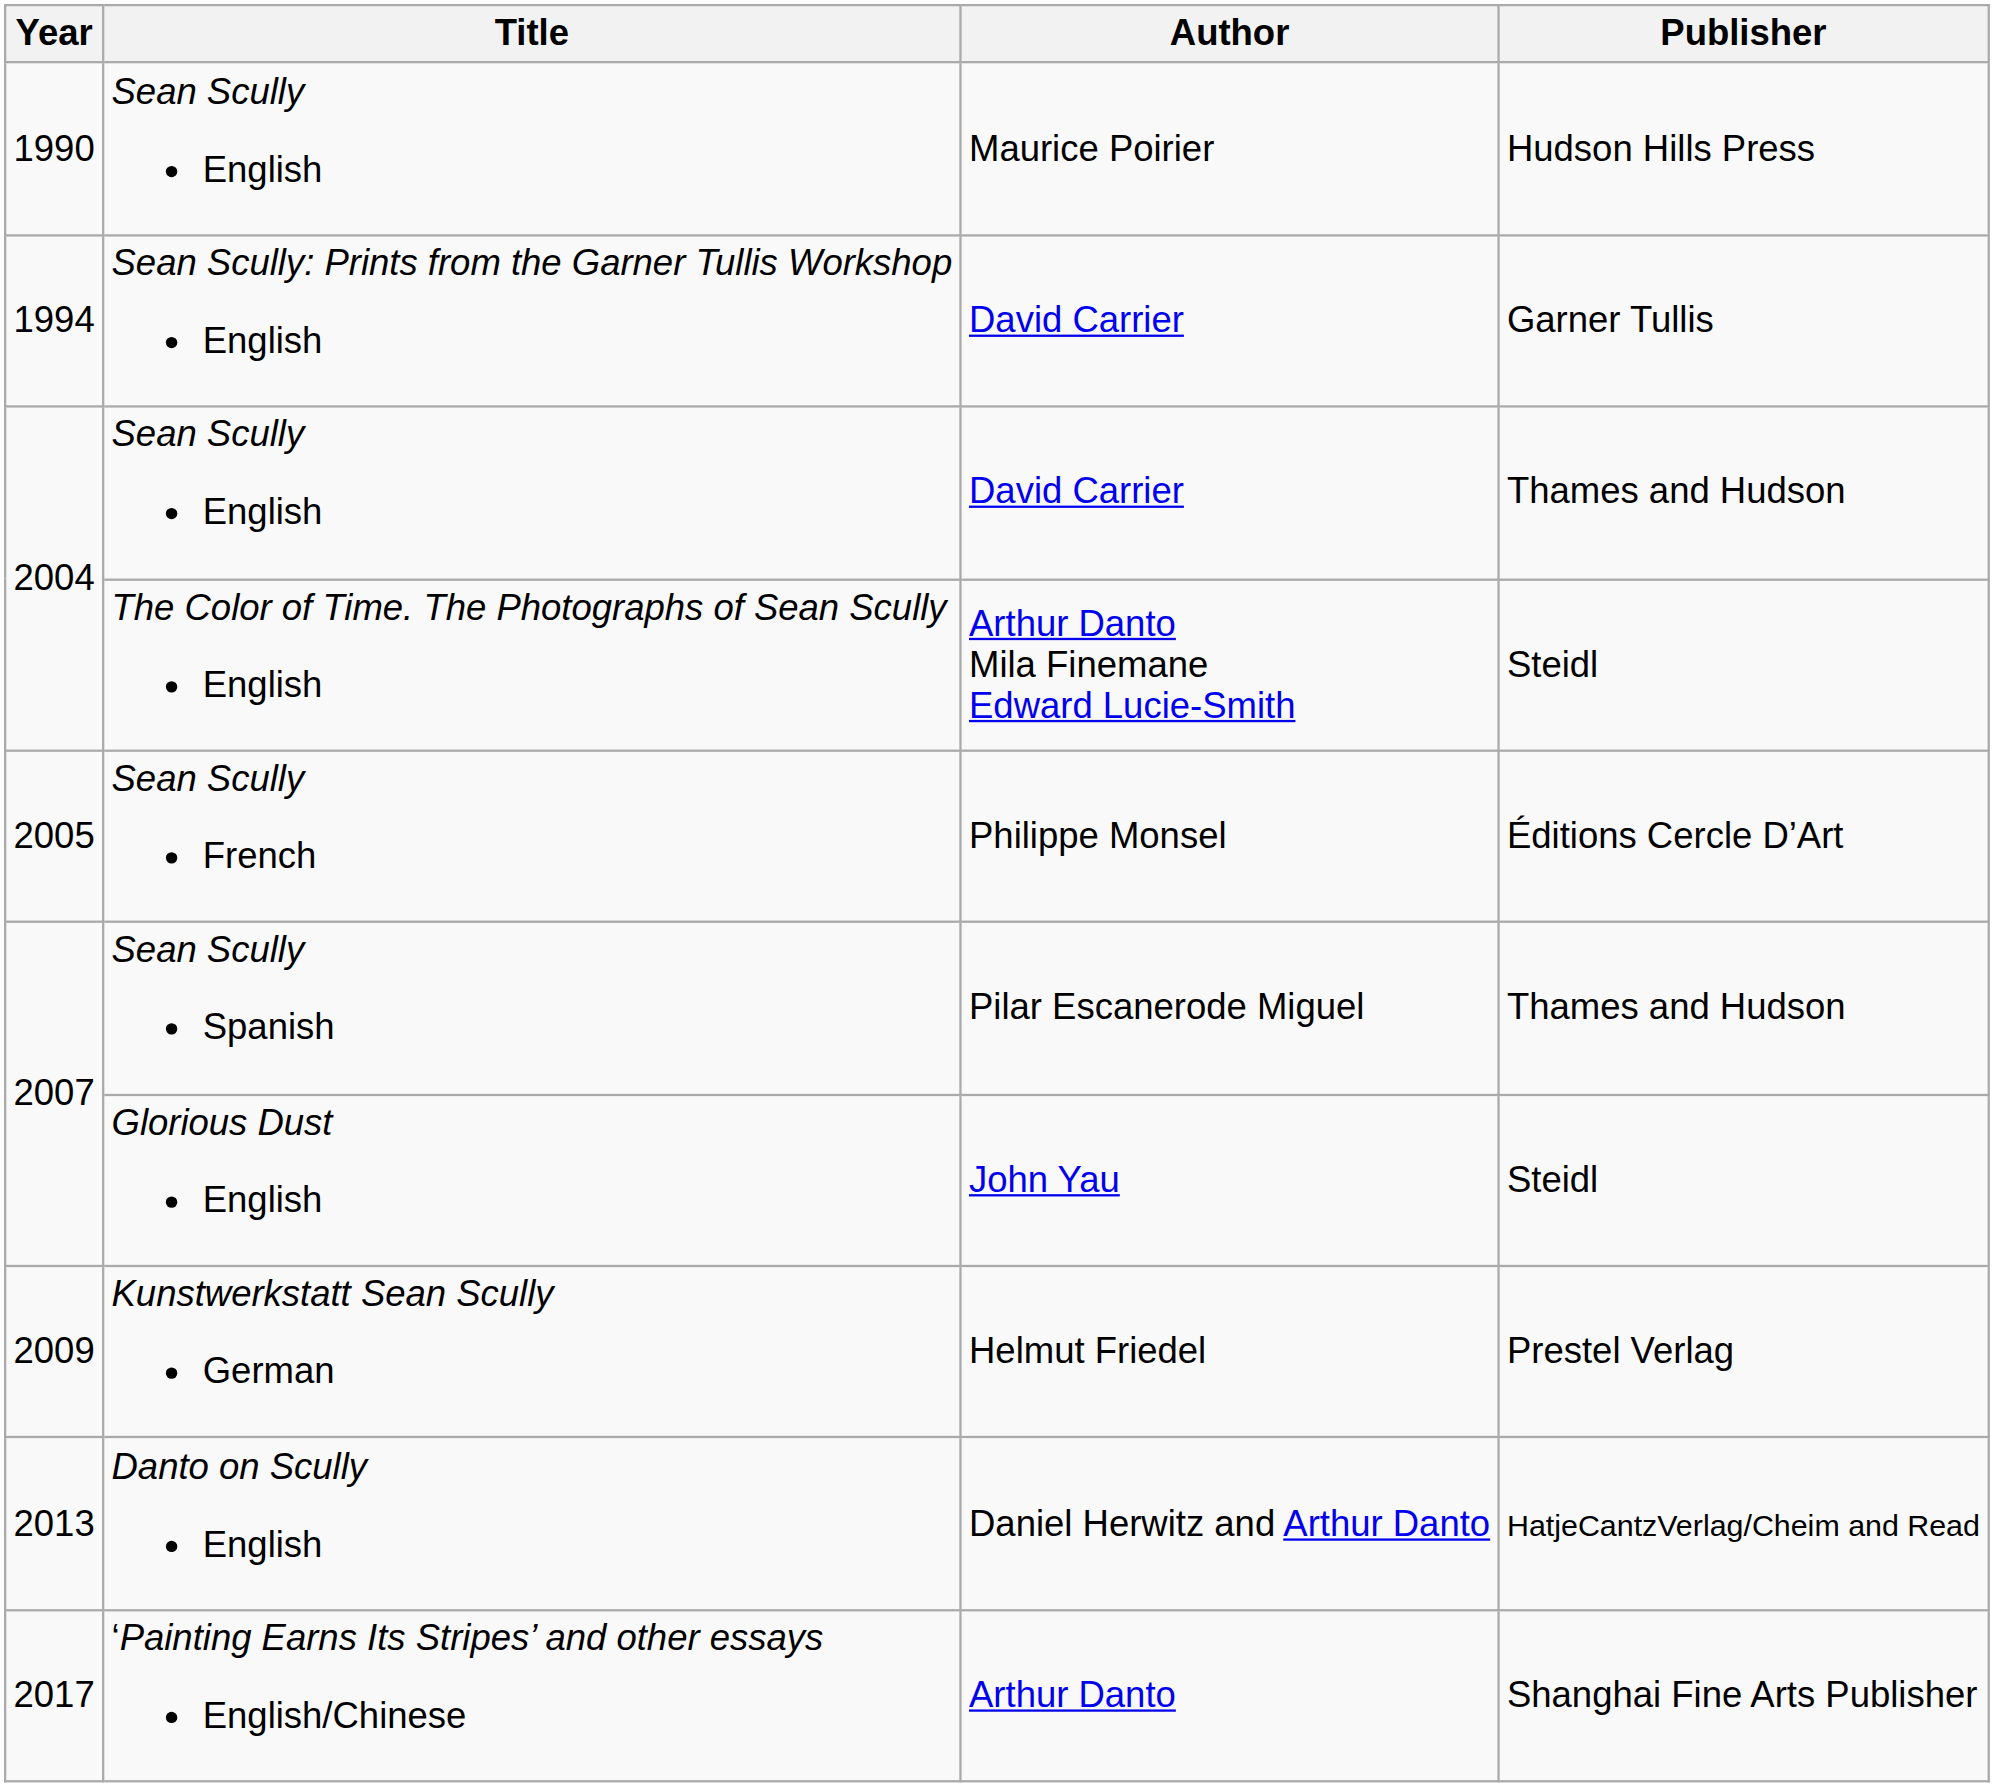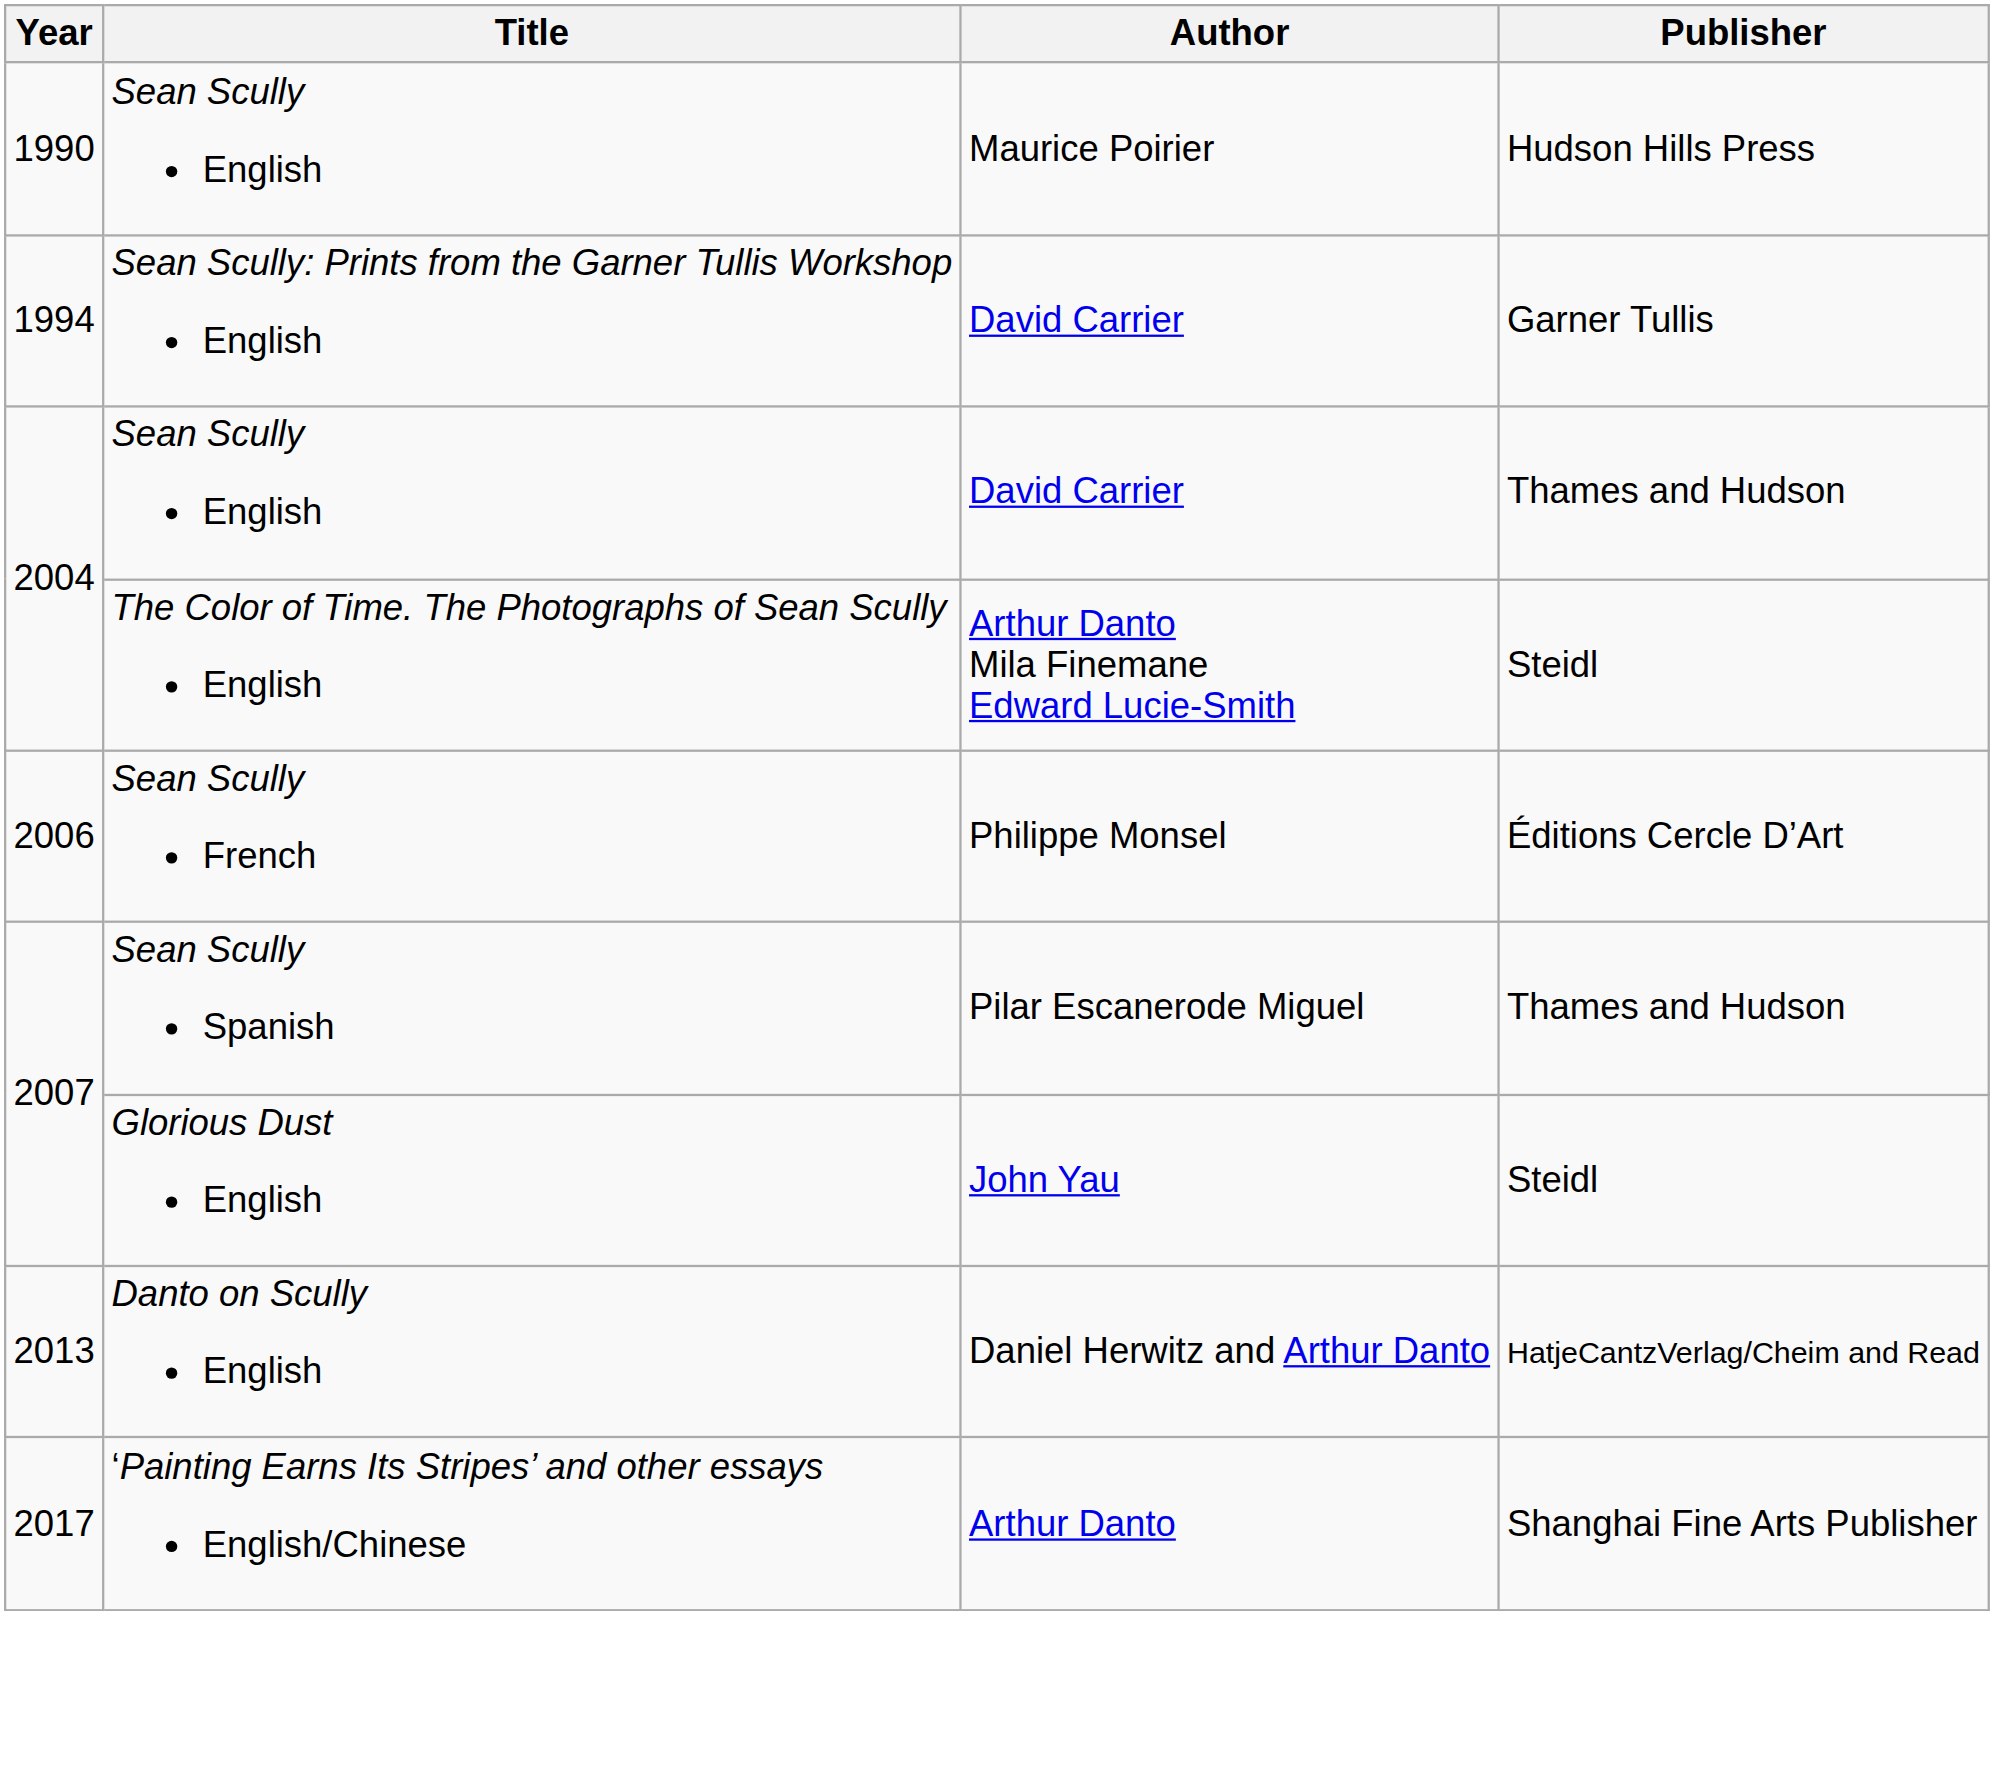 <table class="wikitable">
 <tr>
 <th>Year</th>
 <th>Title</th>
 <th>Author</th>
 <th>Publisher</th>
 </tr>
 <tr>
 <td>1990</td>
 <td><em>Sean Scully</em><br><ul><li>English</li></ul></td>
 <td>Maurice Poirier</td>
 <td>Hudson Hills Press</td>
 </tr>
 <tr>
 <td>1994</td>
 <td><em>Sean Scully: Prints from the Garner Tullis Workshop</em><br><ul><li>English</li></ul></td>
 <td><a href='#'>David Carrier</a></td>
 <td>Garner Tullis</td>
 </tr>
 <tr>
 <td rowspan="2">2004</td>
 <td><em>Sean Scully</em><br><ul><li>English</li></ul></td>
 <td><a href='#'>David Carrier</a></td>
 <td>Thames and Hudson</td>
 </tr>
 <tr>
 <td><em>The Color of Time. The Photographs of Sean Scully</em><br><ul><li>English</li></ul></td>
 <td><a href='#'>Arthur Danto</a><br>Mila Finemane<br><a href='#'>Edward Lucie-Smith</a></td>
 <td>Steidl</td>
 </tr>
 <tr>
-<td>2005</td>
+<td>2006</td>
 <td><em>Sean Scully</em><br><ul><li>French</li></ul></td>
 <td>Philippe Monsel</td>
 <td>Éditions Cercle D’Art</td>
 </tr>
 <tr>
 <td rowspan="2">2007</td>
 <td><em>Sean Scully</em><br><ul><li>Spanish</li></ul></td>
 <td>Pilar Escanerode Miguel</td>
 <td>Thames and Hudson</td>
 </tr>
 <tr>
 <td><em>Glorious Dust</em><br><ul><li>English</li></ul></td>
 <td><a href='#'>John Yau</a></td>
 <td>Steidl</td>
 </tr>
 <tr>
-<td>2009</td>
-<td><em>Kunstwerkstatt Sean Scully</em><br><ul><li>German</li></ul></td>
-<td>Helmut Friedel</td>
-<td>Prestel Verlag</td>
-</tr>
-<tr>
 <td>2013</td>
 <td><em>Danto on Scully</em><br><ul><li>English</li></ul></td>
 <td>Daniel Herwitz and <a href='#'>Arthur Danto</a></td>
 <td><small>HatjeCantzVerlag/Cheim and Read</small></td>
 </tr>
 <tr>
 <td>2017</td>
 <td>‘<em>Painting Earns Its Stripes’ and other essays</em><br><ul><li>English/Chinese</li></ul></td>
 <td><a href='#'>Arthur Danto</a></td>
 <td>Shanghai Fine Arts Publisher</td>
 </tr>
 </table>
